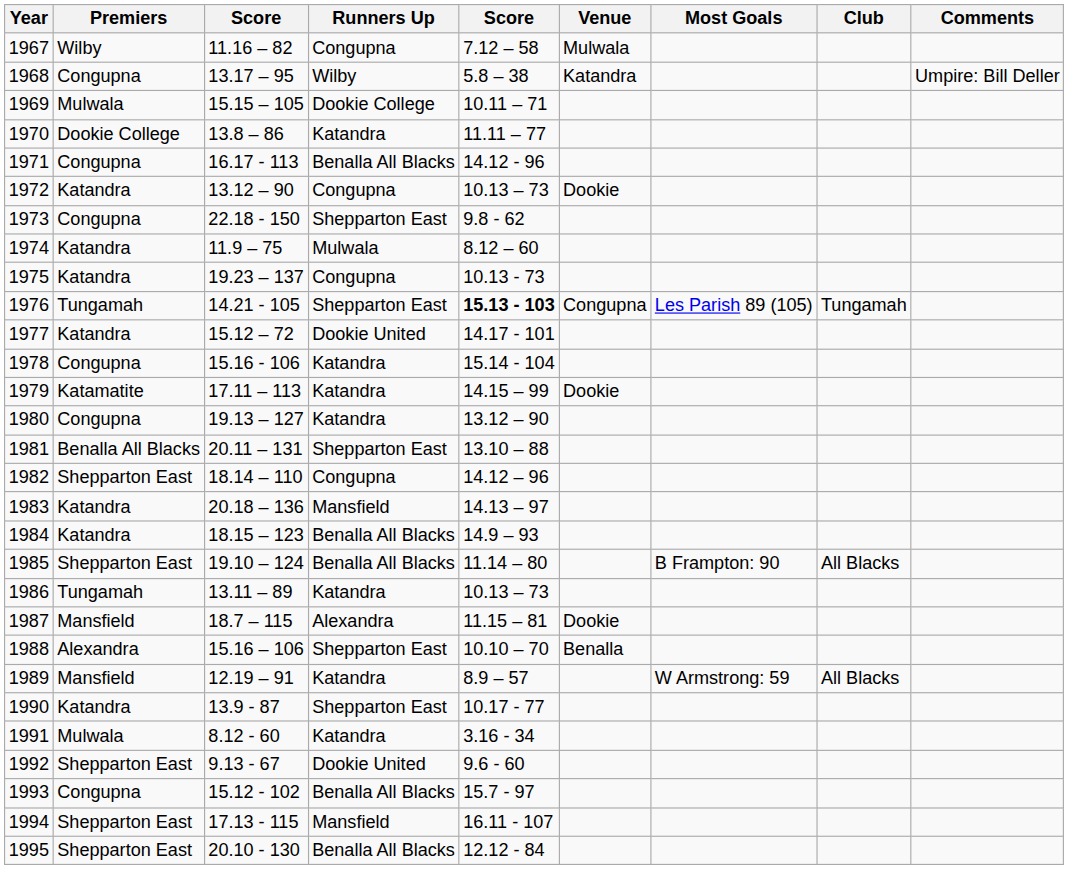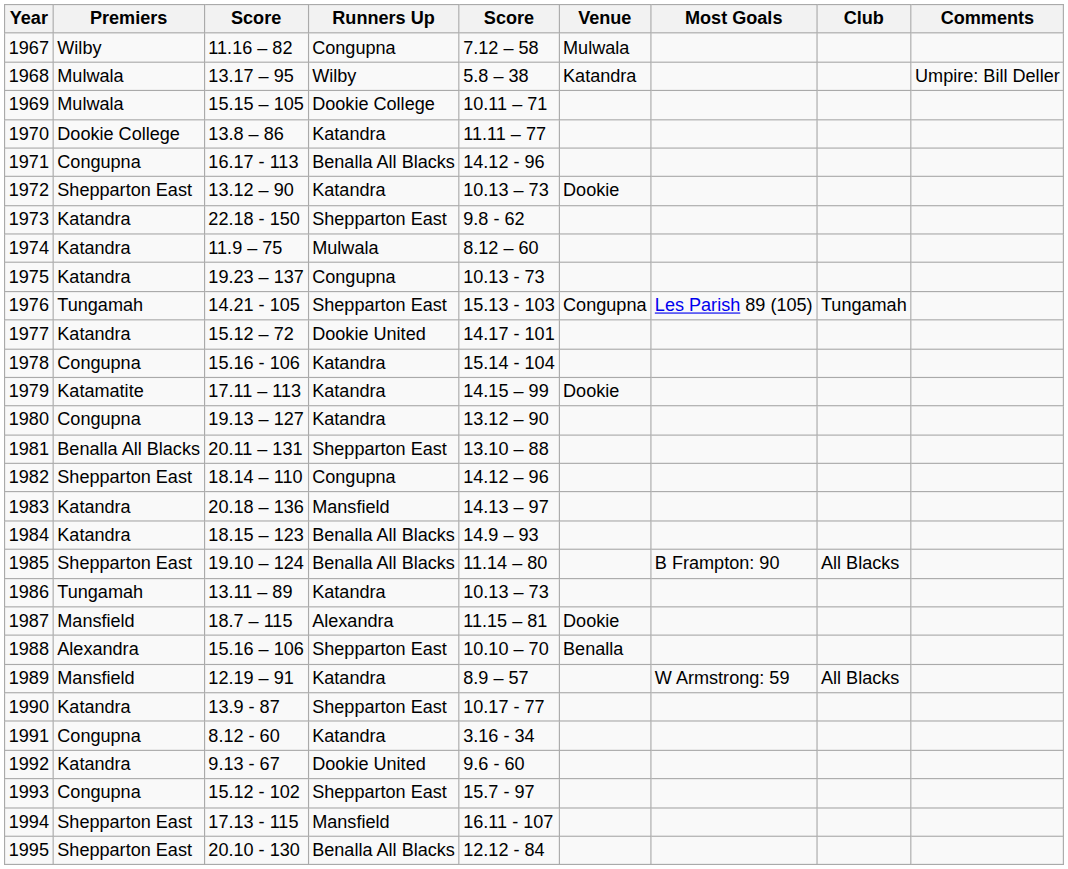 <table class="wikitable sortable">
 <tr>
 <th>Year</th>
 <th><span><strong>Premiers</strong></span></th>
 <th>Score</th>
 <th>Runners Up</th>
 <th>Score</th>
 <th>Venue</th>
 <th>Most Goals</th>
 <th>Club</th>
 <th>Comments</th>
 </tr>
 <tr>
 <td>1967</td>
 <td>Wilby</td>
 <td>11.16 – 82</td>
 <td>Congupna</td>
 <td>7.12 – 58</td>
 <td>Mulwala</td>
 <td></td>
 <td></td>
 <td></td>
 </tr>
 <tr>
 <td>1968</td>
-<td>Congupna</td>
+<td>Mulwala</td>
 <td>13.17 – 95</td>
 <td>Wilby</td>
 <td>5.8 – 38</td>
 <td>Katandra</td>
 <td> </td>
 <td> </td>
 <td>Umpire: Bill Deller</td>
 </tr>
 <tr>
 <td>1969</td>
 <td>Mulwala</td>
 <td>15.15 – 105</td>
 <td>Dookie College</td>
 <td>10.11 – 71</td>
 <td></td>
 <td> </td>
 <td> </td>
 <td></td>
 </tr>
 <tr>
 <td>1970</td>
 <td>Dookie College</td>
 <td>13.8 – 86</td>
 <td>Katandra</td>
 <td>11.11 – 77</td>
 <td></td>
 <td> </td>
 <td>  </td>
 <td></td>
 </tr>
 <tr>
 <td>1971</td>
 <td>Congupna</td>
 <td>16.17 - 113</td>
 <td>Benalla All Blacks</td>
 <td>14.12 - 96</td>
 <td></td>
 <td> </td>
 <td>  </td>
 <td></td>
 </tr>
 <tr>
 <td>1972</td>
+<td>Shepparton East</td>
+<td>13.12 – 90</td>
 <td>Katandra</td>
-<td>13.12 – 90</td>
-<td>Congupna</td>
 <td>10.13 – 73</td>
 <td>Dookie</td>
 <td> </td>
 <td>  </td>
 <td></td>
 </tr>
 <tr>
 <td>1973</td>
-<td>Congupna</td>
+<td>Katandra</td>
 <td>22.18 - 150</td>
 <td>Shepparton East</td>
 <td>9.8 - 62</td>
 <td></td>
 <td> </td>
 <td>  </td>
 <td></td>
 </tr>
 <tr>
 <td>1974</td>
 <td>Katandra</td>
 <td>11.9 – 75</td>
 <td>Mulwala</td>
 <td>8.12 – 60</td>
 <td></td>
 <td> </td>
 <td>  </td>
 <td></td>
 </tr>
 <tr>
 <td>1975</td>
 <td>Katandra</td>
 <td>19.23 – 137</td>
 <td>Congupna</td>
 <td>10.13 - 73</td>
 <td></td>
 <td> </td>
 <td>  </td>
 <td></td>
 </tr>
 <tr>
 <td>1976</td>
 <td>Tungamah</td>
 <td>14.21 - 105</td>
 <td>Shepparton East</td>
-<td><strong>15.13 - 103</strong></td>
+<td>15.13 - 103</td>
 <td>Congupna</td>
 <td><a href='#'>Les Parish</a> 89 (105)</td>
 <td>Tungamah</td>
 <td></td>
 </tr>
 <tr>
 <td>1977</td>
 <td>Katandra</td>
 <td>15.12 – 72</td>
 <td>Dookie United</td>
 <td>14.17 - 101</td>
 <td></td>
 <td></td>
 <td></td>
 <td></td>
 </tr>
 <tr>
 <td>1978</td>
 <td>Congupna</td>
 <td>15.16 - 106</td>
 <td>Katandra</td>
 <td>15.14 - 104</td>
 <td></td>
 <td></td>
 <td></td>
 <td></td>
 </tr>
 <tr>
 <td>1979</td>
 <td>Katamatite</td>
 <td>17.11 – 113</td>
 <td>Katandra</td>
 <td>14.15 – 99</td>
 <td>Dookie</td>
 <td></td>
 <td></td>
 <td></td>
 </tr>
 <tr>
 <td>1980</td>
 <td>Congupna</td>
 <td>19.13 – 127</td>
 <td>Katandra</td>
 <td>13.12 – 90</td>
 <td></td>
 <td></td>
 <td></td>
 <td></td>
 </tr>
 <tr>
 <td>1981</td>
 <td>Benalla All Blacks</td>
 <td>20.11 – 131</td>
 <td>Shepparton East</td>
 <td>13.10 – 88</td>
 <td></td>
 <td></td>
 <td></td>
 <td></td>
 </tr>
 <tr>
 <td>1982</td>
 <td>Shepparton East</td>
 <td>18.14 – 110</td>
 <td>Congupna</td>
 <td>14.12 – 96</td>
 <td></td>
 <td></td>
 <td></td>
 <td></td>
 </tr>
 <tr>
 <td>1983</td>
 <td>Katandra</td>
 <td>20.18 – 136</td>
 <td>Mansfield</td>
 <td>14.13 – 97</td>
 <td></td>
 <td></td>
 <td></td>
 <td></td>
 </tr>
 <tr>
 <td>1984</td>
 <td>Katandra</td>
 <td>18.15 – 123</td>
 <td>Benalla All Blacks</td>
 <td>14.9 – 93</td>
 <td></td>
 <td></td>
 <td></td>
 <td></td>
 </tr>
 <tr>
 <td>1985</td>
 <td>Shepparton East</td>
 <td>19.10 – 124</td>
 <td>Benalla All Blacks</td>
 <td>11.14 – 80</td>
 <td></td>
 <td>B Frampton: 90</td>
 <td>All Blacks</td>
 <td></td>
 </tr>
 <tr>
 <td>1986</td>
 <td>Tungamah</td>
 <td>13.11 – 89</td>
 <td>Katandra</td>
 <td>10.13 – 73</td>
 <td></td>
 <td></td>
 <td></td>
 <td></td>
 </tr>
 <tr>
 <td>1987</td>
 <td>Mansfield</td>
 <td>18.7 – 115</td>
 <td>Alexandra</td>
 <td>11.15 – 81</td>
 <td>Dookie</td>
 <td></td>
 <td></td>
 <td></td>
 </tr>
 <tr>
 <td>1988</td>
 <td>Alexandra</td>
 <td>15.16 – 106</td>
 <td>Shepparton East</td>
 <td>10.10 – 70</td>
 <td>Benalla</td>
 <td></td>
 <td></td>
 <td></td>
 </tr>
 <tr>
 <td>1989</td>
 <td>Mansfield</td>
 <td>12.19 – 91</td>
 <td>Katandra</td>
 <td>8.9 – 57</td>
 <td></td>
 <td>W Armstrong: 59</td>
 <td>All Blacks</td>
 <td></td>
 </tr>
 <tr>
 <td>1990</td>
 <td>Katandra</td>
 <td>13.9 - 87</td>
 <td>Shepparton East</td>
 <td>10.17 - 77</td>
 <td></td>
 <td></td>
 <td></td>
 <td></td>
 </tr>
 <tr>
 <td>1991</td>
-<td>Mulwala</td>
+<td>Congupna</td>
 <td>8.12 - 60</td>
 <td>Katandra</td>
 <td>3.16 - 34</td>
 <td></td>
 <td></td>
 <td></td>
 <td></td>
 </tr>
 <tr>
 <td>1992</td>
-<td>Shepparton East</td>
+<td>Katandra</td>
 <td>9.13 - 67</td>
 <td>Dookie United</td>
 <td>9.6 - 60</td>
 <td></td>
 <td></td>
 <td></td>
 <td></td>
 </tr>
 <tr>
 <td>1993</td>
 <td>Congupna</td>
 <td>15.12 - 102</td>
-<td>Benalla All Blacks</td>
+<td>Shepparton East</td>
 <td>15.7 - 97</td>
 <td></td>
 <td></td>
 <td></td>
 <td></td>
 </tr>
 <tr>
 <td>1994</td>
 <td>Shepparton East</td>
 <td>17.13 - 115</td>
 <td>Mansfield</td>
 <td>16.11 - 107</td>
 <td></td>
 <td></td>
 <td></td>
 <td></td>
 </tr>
 <tr>
 <td>1995</td>
 <td>Shepparton East</td>
 <td>20.10 - 130</td>
 <td>Benalla All Blacks</td>
 <td>12.12 - 84</td>
 <td></td>
 <td></td>
 <td></td>
 <td></td>
 </tr>
 <tr>
 </tr>
 </table>
